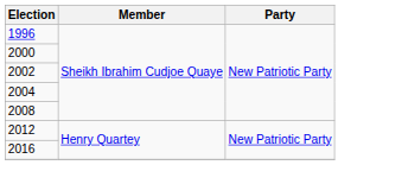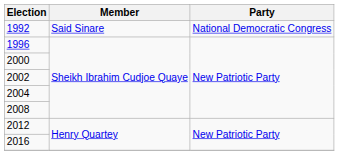 <table class="wikitable">
 <tr>
 <th>Election</th>
 <th>Member</th>
 <th>Party</th>
+</tr>
+<tr>
+<td><a href='#'>1992</a></td>
+<td><a href='#'>Said Sinare</a></td>
+<td><a href='#'>National Democratic Congress</a></td>
 </tr>
 <tr>
 <td><a href='#'>1996</a></td>
 <td rowspan="5"><a href='#'>Sheikh Ibrahim Cudjoe Quaye</a></td>
 <td rowspan="5"><a href='#'>New Patriotic Party</a></td>
 </tr>
 <tr>
 <td>2000</td>
 </tr>
 <tr>
 <td>2002</td>
 </tr>
 <tr>
 <td>2004</td>
 </tr>
 <tr>
 <td>2008</td>
 </tr>
 <tr>
 <td>2012</td>
 <td rowspan="2"><a href='#'>Henry Quartey</a></td>
 <td rowspan="2"><a href='#'>New Patriotic Party</a></td>
 </tr>
 <tr>
 <td>2016</td>
 </tr>
 <tr>
 </tr>
 </table>
